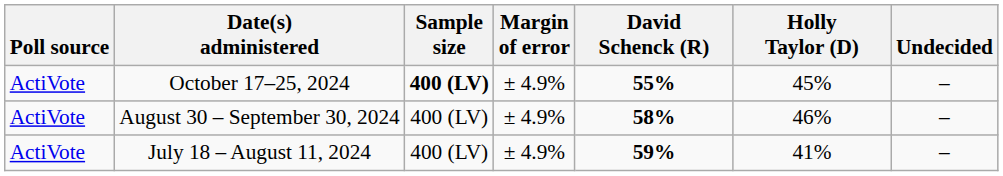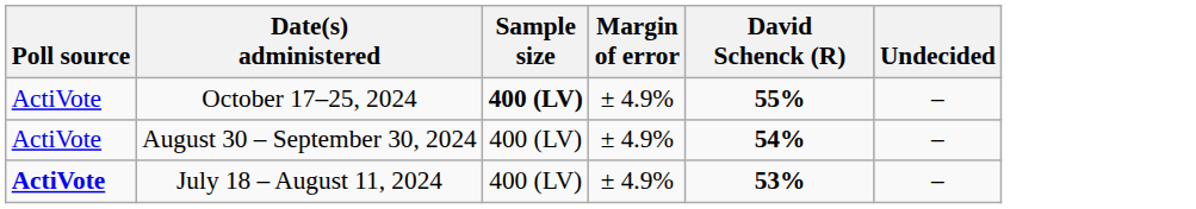 <table class="wikitable" style="font-size:90%;text-align:center;">
 <tr valign=bottom>
 <th>Poll source</th>
 <th>Date(s)<br>administered</th>
 <th>Sample<br>size</th>
 <th>Margin<br>of error</th>
 <th style="width:100px;">David<br>Schenck (R)</th>
-<th style="width:100px;">Holly<br>Taylor (D)</th>
 <th>Undecided</th>
 </tr>
 <tr>
 <td style="text-align:left;"><a href='#'>ActiVote</a></td>
 <td data-sort-value="2024-07-11">October 17–25, 2024</td>
 <td><strong>400 (LV)</strong></td>
 <td>± 4.9%</td>
 <td><strong>55%</strong></td>
-<td>45%</td>
 <td>–</td>
 </tr>
 <tr>
 <td style="text-align:left;"><a href='#'>ActiVote</a></td>
 <td data-sort-value="2024-07-11">August 30 – September 30, 2024</td>
 <td>400 (LV)</td>
 <td>± 4.9%</td>
-<td><strong>58%</strong></td>
-<td>46%</td>
+<td><strong>54%</strong></td>
 <td>–</td>
 </tr>
 <tr>
-<td style="text-align:left;"><a href='#'>ActiVote</a></td>
+<td style="text-align:left;"><strong><a href='#'>ActiVote</a></strong></td>
 <td data-sort-value="2024-07-11">July 18 – August 11, 2024</td>
 <td>400 (LV)</td>
 <td>± 4.9%</td>
-<td><strong>59%</strong></td>
-<td>41%</td>
+<td><strong>53%</strong></td>
 <td>–</td>
 </tr>
 </table>
